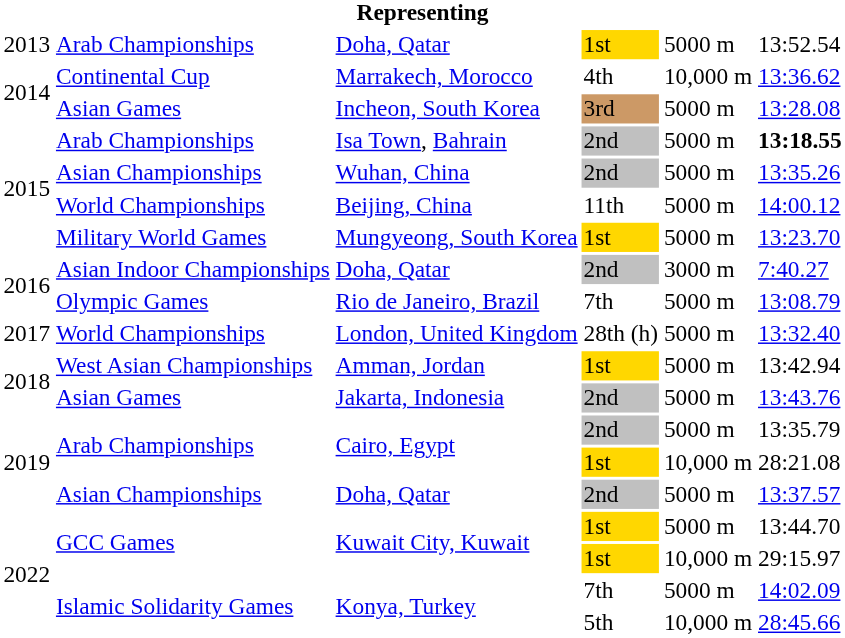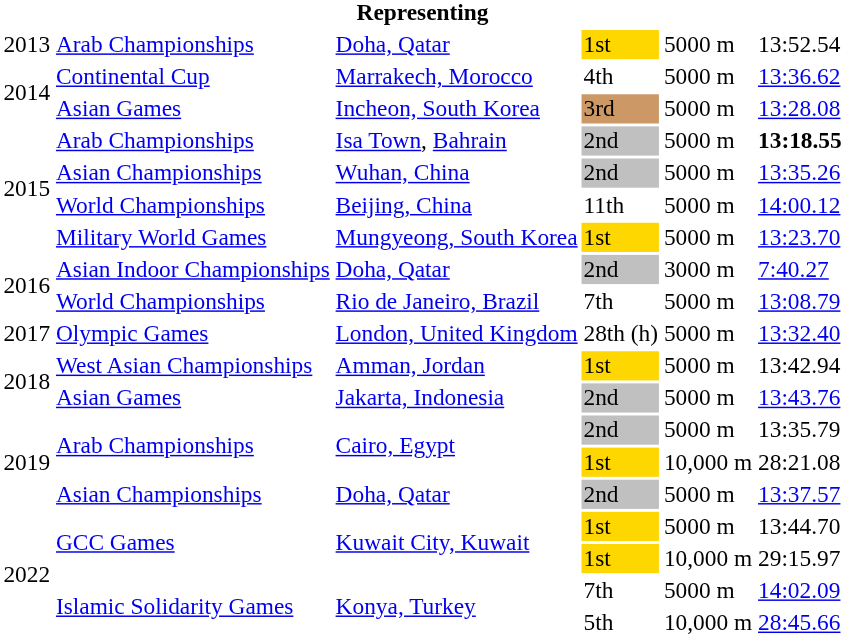 <table>
 <tr>
 <th colspan="6">Representing </th>
 </tr>
 <tr>
 <td>2013</td>
 <td><a href='#'>Arab Championships</a></td>
 <td><a href='#'>Doha, Qatar</a></td>
 <td bgcolor=gold>1st</td>
 <td>5000 m</td>
 <td>13:52.54</td>
 </tr>
 <tr>
 <td rowspan=2>2014</td>
 <td><a href='#'>Continental Cup</a></td>
 <td><a href='#'>Marrakech, Morocco</a></td>
 <td>4th</td>
-<td>10,000 m</td>
+<td>5000 m</td>
 <td><a href='#'>13:36.62</a></td>
 </tr>
 <tr>
 <td><a href='#'>Asian Games</a></td>
 <td><a href='#'>Incheon, South Korea</a></td>
 <td bgcolor=cc9966>3rd</td>
 <td>5000 m</td>
 <td><a href='#'>13:28.08</a></td>
 </tr>
 <tr>
 <td rowspan=4>2015</td>
 <td><a href='#'>Arab Championships</a></td>
 <td><a href='#'>Isa Town</a>, <a href='#'>Bahrain</a></td>
 <td bgcolor=silver>2nd</td>
 <td>5000 m</td>
 <td><strong>13:18.55</strong></td>
 </tr>
 <tr>
 <td><a href='#'>Asian Championships</a></td>
 <td><a href='#'>Wuhan, China</a></td>
 <td bgcolor=silver>2nd</td>
 <td>5000 m</td>
 <td><a href='#'>13:35.26</a></td>
 </tr>
 <tr>
 <td><a href='#'>World Championships</a></td>
 <td><a href='#'>Beijing, China</a></td>
 <td>11th</td>
 <td>5000 m</td>
 <td><a href='#'>14:00.12</a></td>
 </tr>
 <tr>
 <td><a href='#'>Military World Games</a></td>
 <td><a href='#'>Mungyeong, South Korea</a></td>
 <td bgcolor=gold>1st</td>
 <td>5000 m</td>
 <td><a href='#'>13:23.70</a></td>
 </tr>
 <tr>
 <td rowspan=2>2016</td>
 <td><a href='#'>Asian Indoor Championships</a></td>
 <td><a href='#'>Doha, Qatar</a></td>
 <td bgcolor=silver>2nd</td>
 <td>3000 m</td>
 <td><a href='#'>7:40.27</a></td>
 </tr>
 <tr>
-<td><a href='#'>Olympic Games</a></td>
+<td><a href='#'>World Championships</a></td>
 <td><a href='#'>Rio de Janeiro, Brazil</a></td>
 <td>7th</td>
 <td>5000 m</td>
 <td><a href='#'>13:08.79</a></td>
 </tr>
 <tr>
 <td>2017</td>
-<td><a href='#'>World Championships</a></td>
+<td><a href='#'>Olympic Games</a></td>
 <td><a href='#'>London, United Kingdom</a></td>
 <td>28th (h)</td>
 <td>5000 m</td>
 <td><a href='#'>13:32.40</a></td>
 </tr>
 <tr>
 <td rowspan=2>2018</td>
 <td><a href='#'>West Asian Championships</a></td>
 <td><a href='#'>Amman, Jordan</a></td>
 <td bgcolor=gold>1st</td>
 <td>5000 m</td>
 <td>13:42.94</td>
 </tr>
 <tr>
 <td><a href='#'>Asian Games</a></td>
 <td><a href='#'>Jakarta, Indonesia</a></td>
 <td bgcolor=silver>2nd</td>
 <td>5000 m</td>
 <td><a href='#'>13:43.76</a></td>
 </tr>
 <tr>
 <td rowspan=3>2019</td>
 <td rowspan=2><a href='#'>Arab Championships</a></td>
 <td rowspan=2><a href='#'>Cairo, Egypt</a></td>
 <td bgcolor=silver>2nd</td>
 <td>5000 m</td>
 <td>13:35.79</td>
 </tr>
 <tr>
 <td bgcolor=gold>1st</td>
 <td>10,000 m</td>
 <td>28:21.08</td>
 </tr>
 <tr>
 <td><a href='#'>Asian Championships</a></td>
 <td><a href='#'>Doha, Qatar</a></td>
 <td bgcolor=silver>2nd</td>
 <td>5000 m</td>
 <td><a href='#'>13:37.57</a></td>
 </tr>
 <tr>
 <td rowspan=4>2022</td>
 <td rowspan=2><a href='#'>GCC Games</a></td>
 <td rowspan=2><a href='#'>Kuwait City, Kuwait</a></td>
 <td bgcolor=gold>1st</td>
 <td>5000 m</td>
 <td>13:44.70</td>
 </tr>
 <tr>
 <td bgcolor=gold>1st</td>
 <td>10,000 m</td>
 <td>29:15.97</td>
 </tr>
 <tr>
 <td rowspan=2><a href='#'>Islamic Solidarity Games</a></td>
 <td rowspan=2><a href='#'>Konya, Turkey</a></td>
 <td>7th</td>
 <td>5000 m</td>
 <td><a href='#'>14:02.09</a></td>
 </tr>
 <tr>
 <td>5th</td>
 <td>10,000 m</td>
 <td><a href='#'>28:45.66</a></td>
 </tr>
 </table>
